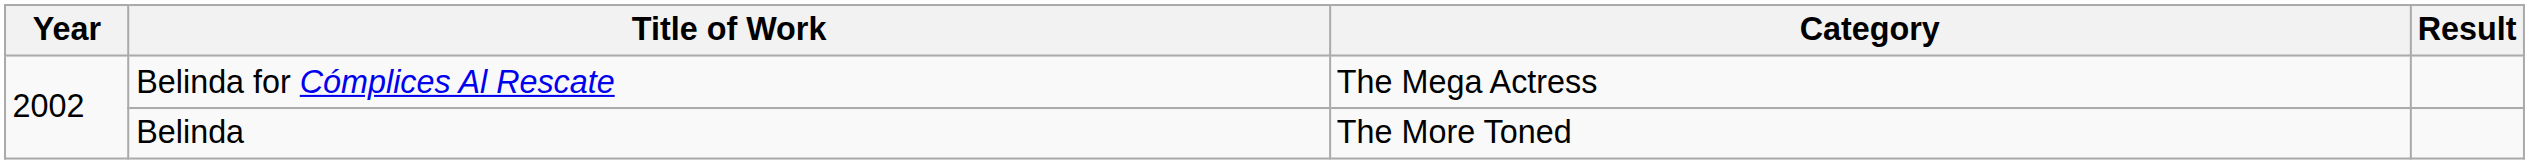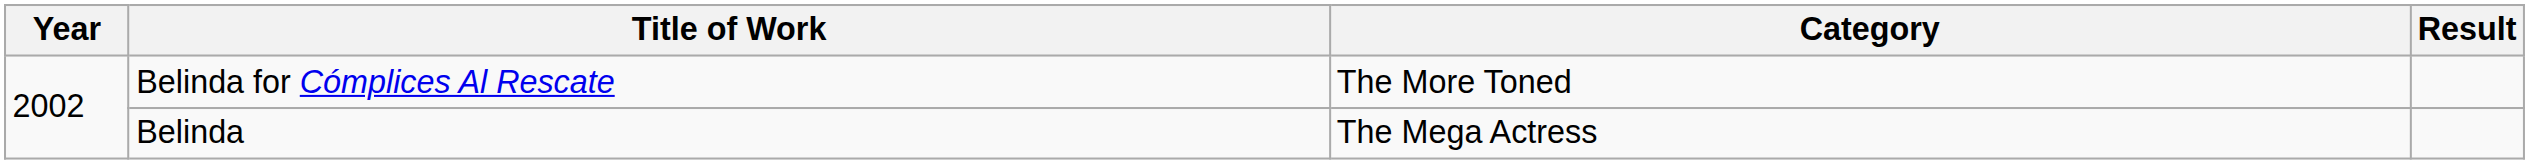 <table class="wikitable" style="table-layout: fixed;">
 <tr>
 <th style="width:5%;">Year</th>
 <th style="width:50%;">Title of Work</th>
 <th style="width:50%;">Category</th>
 <th style="width:10%;">Result</th>
 </tr>
 <tr>
 <td rowspan=2>2002</td>
 <td>Belinda for <em><a href='#'>Cómplices Al Rescate</a></em></td>
-<td>The Mega Actress</td>
+<td>The More Toned</td>
 <td></td>
 </tr>
 <tr>
 <td>Belinda</td>
-<td>The More Toned</td>
+<td>The Mega Actress</td>
 <td></td>
 </tr>
 </table>
